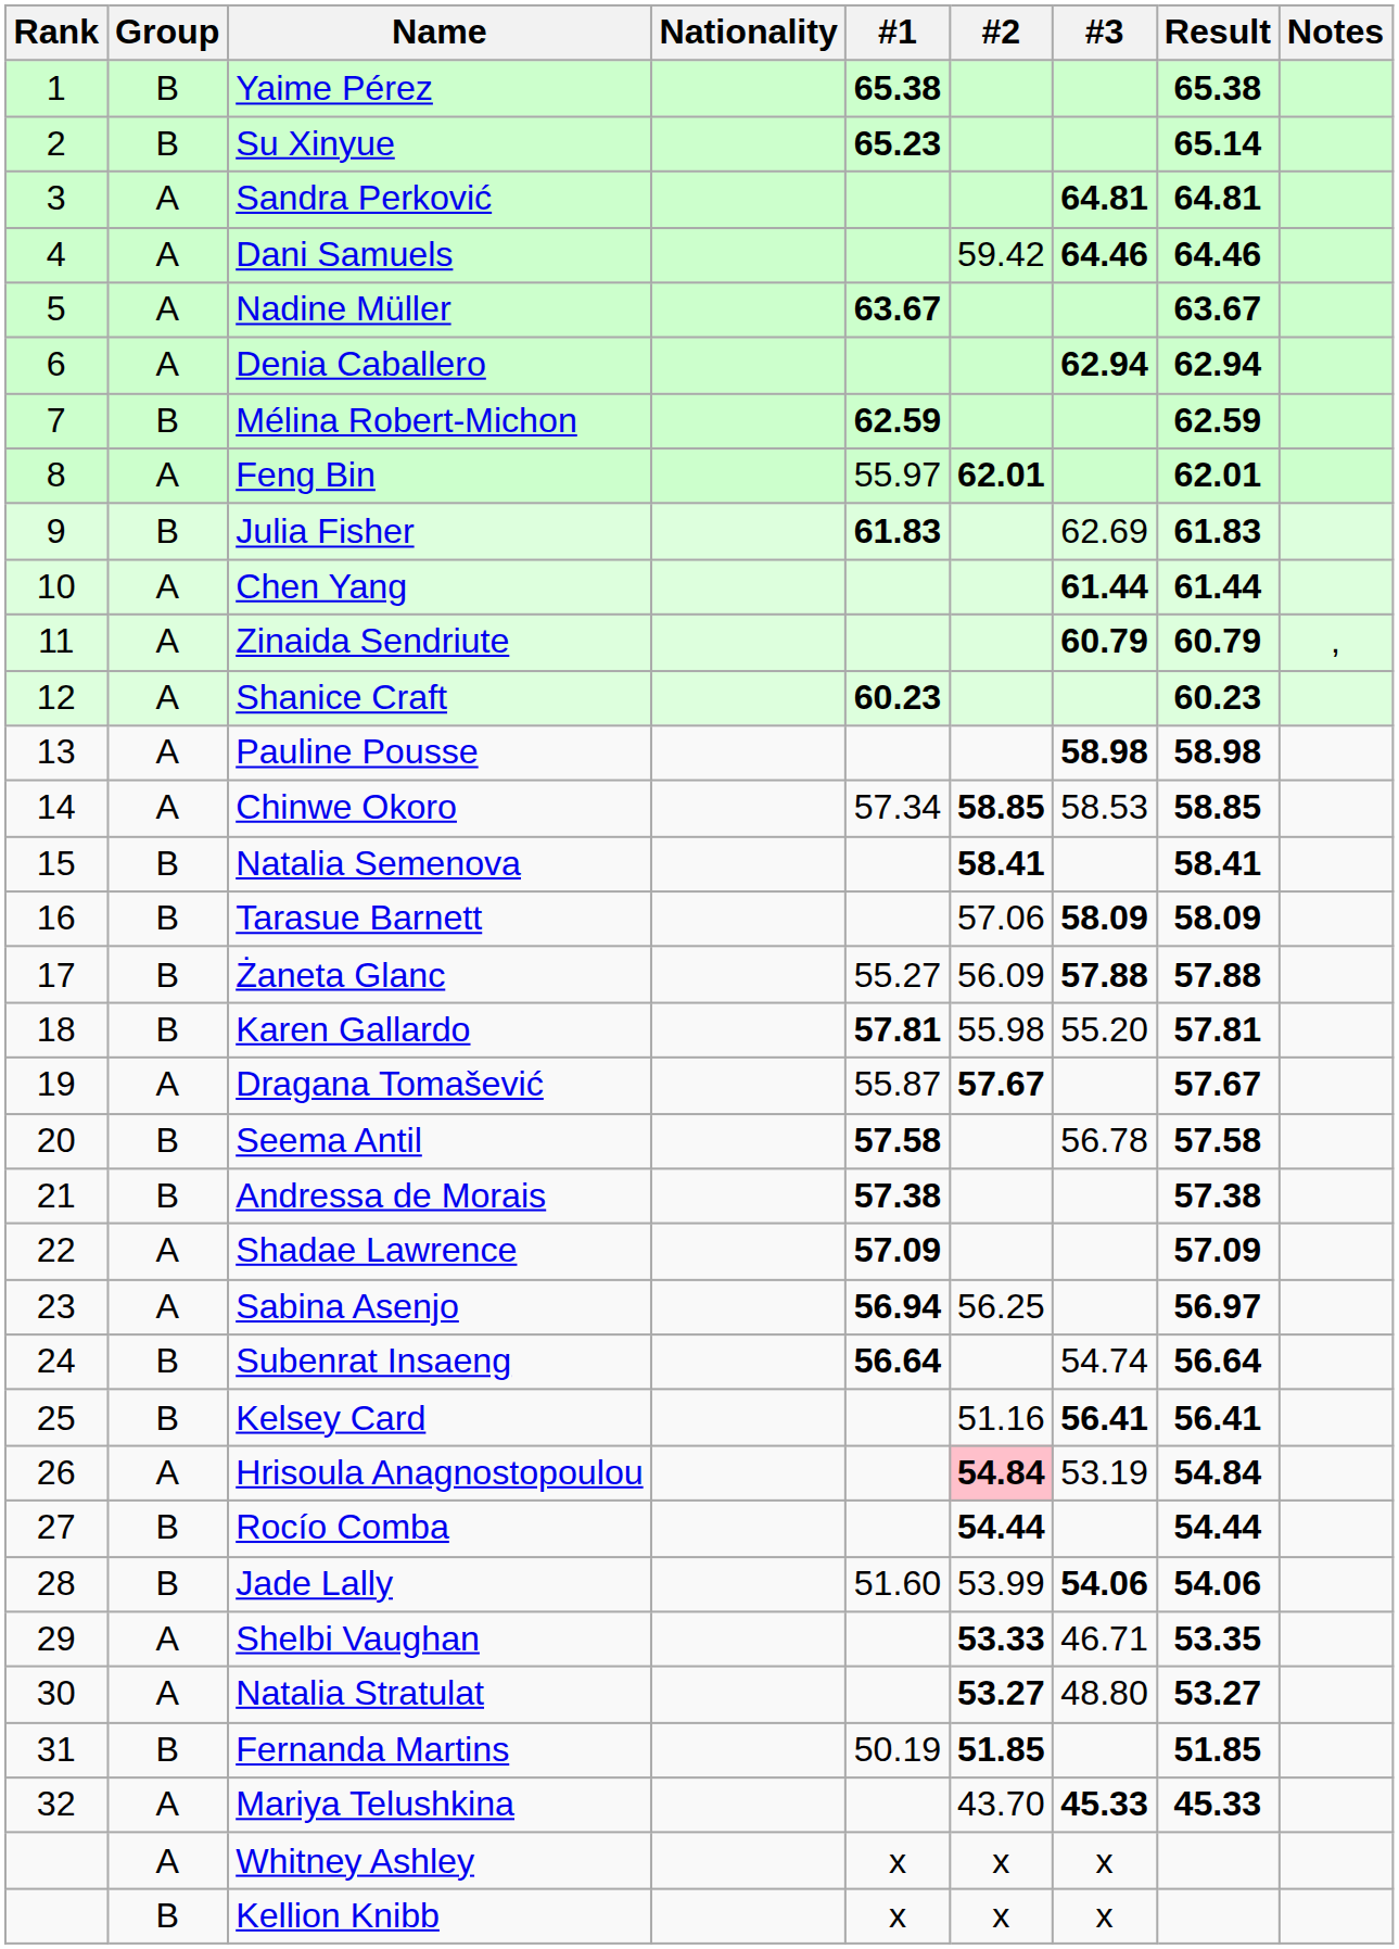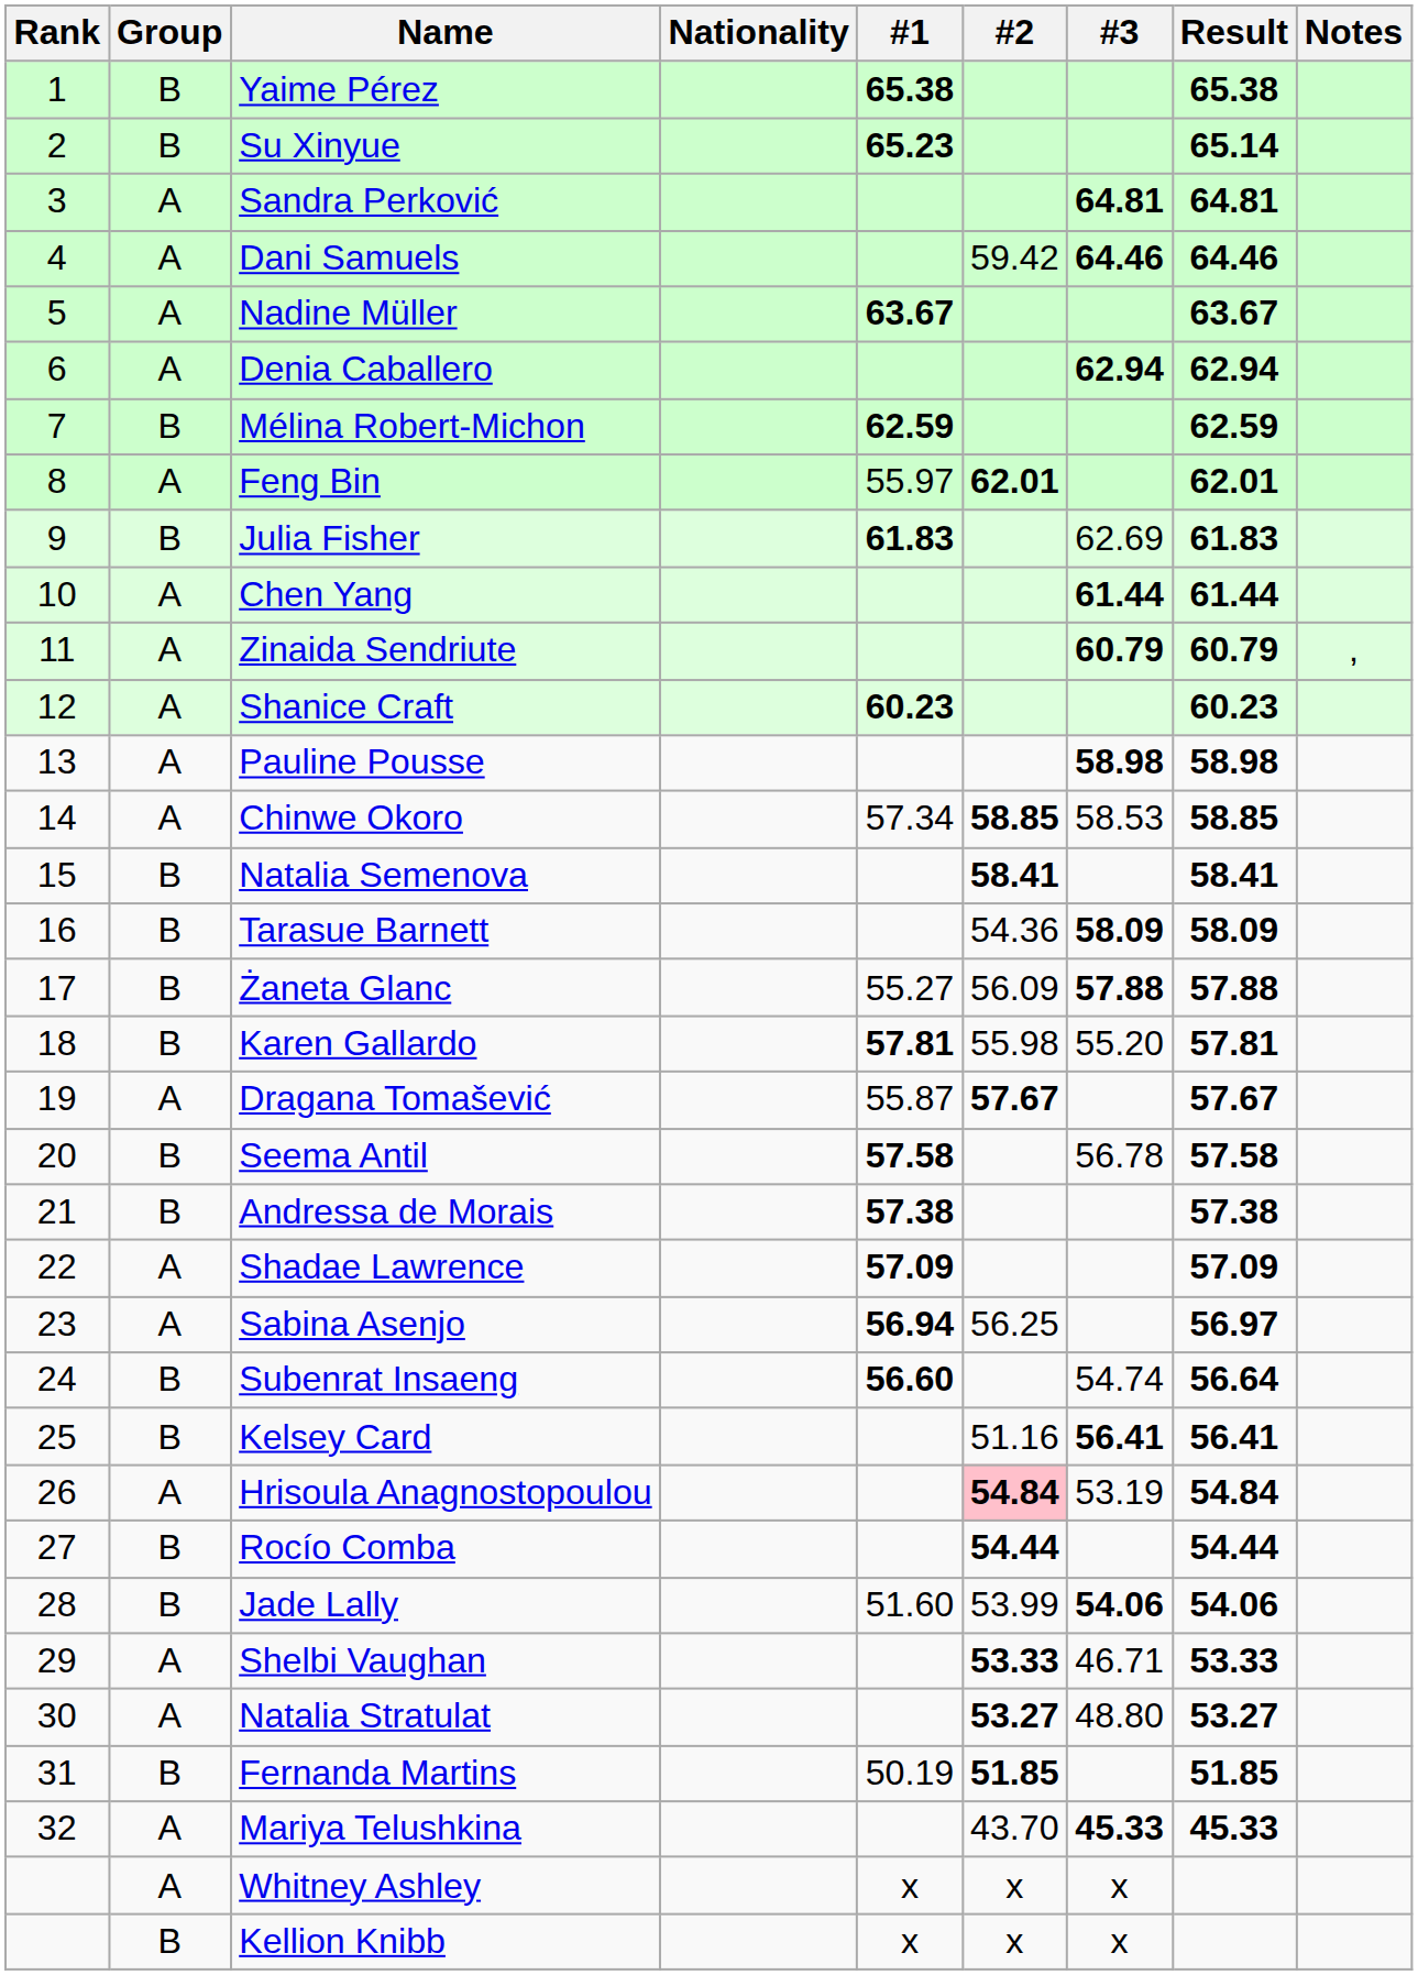 <table class="wikitable sortable" style="text-align:center">
 <tr>
 <th>Rank</th>
 <th>Group</th>
 <th>Name</th>
 <th>Nationality</th>
 <th>#1</th>
 <th>#2</th>
 <th>#3</th>
 <th>Result</th>
 <th>Notes</th>
 </tr>
 <tr bgcolor=#ccffcc>
 <td>1</td>
 <td>B</td>
 <td align="left"><a href='#'>Yaime Pérez</a></td>
 <td align="left"></td>
 <td><strong>65.38</strong></td>
 <td></td>
 <td></td>
 <td><strong>65.38</strong></td>
 <td></td>
 </tr>
 <tr bgcolor=#ccffcc>
 <td>2</td>
 <td>B</td>
 <td align="left"><a href='#'>Su Xinyue</a></td>
 <td align="left"></td>
 <td><strong>65.23</strong></td>
 <td></td>
 <td></td>
 <td><strong>65.14</strong></td>
 <td></td>
 </tr>
 <tr bgcolor=#ccffcc>
 <td>3</td>
 <td>A</td>
 <td align="left"><a href='#'>Sandra Perković</a></td>
 <td align="left"></td>
 <td></td>
 <td></td>
 <td><strong>64.81</strong></td>
 <td><strong>64.81</strong></td>
 <td></td>
 </tr>
 <tr bgcolor=#ccffcc>
 <td>4</td>
 <td>A</td>
 <td align="left"><a href='#'>Dani Samuels</a></td>
 <td align="left"></td>
 <td></td>
 <td>59.42</td>
 <td><strong>64.46</strong></td>
 <td><strong>64.46</strong></td>
 <td></td>
 </tr>
 <tr bgcolor=#ccffcc>
 <td>5</td>
 <td>A</td>
 <td align="left"><a href='#'>Nadine Müller</a></td>
 <td align="left"></td>
 <td><strong>63.67</strong></td>
 <td></td>
 <td></td>
 <td><strong>63.67</strong></td>
 <td></td>
 </tr>
 <tr bgcolor=#ccffcc>
 <td>6</td>
 <td>A</td>
 <td align="left"><a href='#'>Denia Caballero</a></td>
 <td align="left"></td>
 <td></td>
 <td></td>
 <td><strong>62.94</strong></td>
 <td><strong>62.94</strong></td>
 <td></td>
 </tr>
 <tr bgcolor=#ccffcc>
 <td>7</td>
 <td>B</td>
 <td align="left"><a href='#'>Mélina Robert-Michon</a></td>
 <td align="left"></td>
 <td><strong>62.59</strong></td>
 <td></td>
 <td></td>
 <td><strong>62.59</strong></td>
 <td></td>
 </tr>
 <tr bgcolor=#ccffcc>
 <td>8</td>
 <td>A</td>
 <td align="left"><a href='#'>Feng Bin</a></td>
 <td align="left"></td>
 <td>55.97</td>
 <td><strong>62.01</strong></td>
 <td></td>
 <td><strong>62.01</strong></td>
 <td></td>
 </tr>
 <tr bgcolor=#ddffdd>
 <td>9</td>
 <td>B</td>
 <td align="left"><a href='#'>Julia Fisher</a></td>
 <td align="left"></td>
 <td><strong>61.83</strong></td>
 <td></td>
 <td>62.69</td>
 <td><strong>61.83</strong></td>
 <td></td>
 </tr>
 <tr bgcolor=#ddffdd>
 <td>10</td>
 <td>A</td>
 <td align="left"><a href='#'>Chen Yang</a></td>
 <td align="left"></td>
 <td></td>
 <td></td>
 <td><strong>61.44</strong></td>
 <td><strong>61.44</strong></td>
 <td></td>
 </tr>
 <tr bgcolor=#ddffdd>
 <td>11</td>
 <td>A</td>
 <td align="left"><a href='#'>Zinaida Sendriute</a></td>
 <td align="left"></td>
 <td></td>
 <td></td>
 <td><strong>60.79</strong></td>
 <td><strong>60.79</strong></td>
 <td>, </td>
 </tr>
 <tr bgcolor=#ddffdd>
 <td>12</td>
 <td>A</td>
 <td align="left"><a href='#'>Shanice Craft</a></td>
 <td align="left"></td>
 <td><strong>60.23</strong></td>
 <td></td>
 <td></td>
 <td><strong>60.23</strong></td>
 <td></td>
 </tr>
 <tr>
 <td>13</td>
 <td>A</td>
 <td align="left"><a href='#'>Pauline Pousse</a></td>
 <td align="left"></td>
 <td></td>
 <td></td>
 <td><strong>58.98</strong></td>
 <td><strong>58.98</strong></td>
 <td></td>
 </tr>
 <tr>
 <td>14</td>
 <td>A</td>
 <td align="left"><a href='#'>Chinwe Okoro</a></td>
 <td align="left"></td>
 <td>57.34</td>
 <td><strong>58.85</strong></td>
 <td>58.53</td>
 <td><strong>58.85</strong></td>
 <td></td>
 </tr>
 <tr>
 <td>15</td>
 <td>B</td>
 <td align="left"><a href='#'>Natalia Semenova</a></td>
 <td align="left"></td>
 <td></td>
 <td><strong>58.41</strong></td>
 <td></td>
 <td><strong>58.41</strong></td>
 <td></td>
 </tr>
 <tr>
 <td>16</td>
 <td>B</td>
 <td align="left"><a href='#'>Tarasue Barnett</a></td>
 <td align="left"></td>
 <td></td>
-<td>57.06</td>
+<td>54.36</td>
 <td><strong>58.09</strong></td>
 <td><strong>58.09</strong></td>
 <td></td>
 </tr>
 <tr>
 <td>17</td>
 <td>B</td>
 <td align="left"><a href='#'>Żaneta Glanc</a></td>
 <td align="left"></td>
 <td>55.27</td>
 <td>56.09</td>
 <td><strong>57.88</strong></td>
 <td><strong>57.88</strong></td>
 <td></td>
 </tr>
 <tr>
 <td>18</td>
 <td>B</td>
 <td align="left"><a href='#'>Karen Gallardo</a></td>
 <td align="left"></td>
 <td><strong>57.81</strong></td>
 <td>55.98</td>
 <td>55.20</td>
 <td><strong>57.81</strong></td>
 <td></td>
 </tr>
 <tr>
 <td>19</td>
 <td>A</td>
 <td align="left"><a href='#'>Dragana Tomašević</a></td>
 <td align="left"></td>
 <td>55.87</td>
 <td><strong>57.67</strong></td>
 <td></td>
 <td><strong>57.67</strong></td>
 <td></td>
 </tr>
 <tr>
 <td>20</td>
 <td>B</td>
 <td align="left"><a href='#'>Seema Antil</a></td>
 <td align="left"></td>
 <td><strong>57.58</strong></td>
 <td></td>
 <td>56.78</td>
 <td><strong>57.58</strong></td>
 <td></td>
 </tr>
 <tr>
 <td>21</td>
 <td>B</td>
 <td align="left"><a href='#'>Andressa de Morais</a></td>
 <td align="left"></td>
 <td><strong>57.38</strong></td>
 <td></td>
 <td></td>
 <td><strong>57.38</strong></td>
 <td></td>
 </tr>
 <tr>
 <td>22</td>
 <td>A</td>
 <td align="left"><a href='#'>Shadae Lawrence</a></td>
 <td align="left"></td>
 <td><strong>57.09</strong></td>
 <td></td>
 <td></td>
 <td><strong>57.09</strong></td>
 <td></td>
 </tr>
 <tr>
 <td>23</td>
 <td>A</td>
 <td align="left"><a href='#'>Sabina Asenjo</a></td>
 <td align="left"></td>
 <td><strong>56.94</strong></td>
 <td>56.25</td>
 <td></td>
 <td><strong>56.97</strong></td>
 <td></td>
 </tr>
 <tr>
 <td>24</td>
 <td>B</td>
 <td align="left"><a href='#'>Subenrat Insaeng</a></td>
 <td align="left"></td>
-<td><strong>56.64</strong></td>
+<td><strong>56.60</strong></td>
 <td></td>
 <td>54.74</td>
 <td><strong>56.64</strong></td>
 <td></td>
 </tr>
 <tr>
 <td>25</td>
 <td>B</td>
 <td align="left"><a href='#'>Kelsey Card</a></td>
 <td align="left"></td>
 <td></td>
 <td>51.16</td>
 <td><strong>56.41</strong></td>
 <td><strong>56.41</strong></td>
 <td></td>
 </tr>
 <tr>
 <td>26</td>
 <td>A</td>
 <td align="left"><a href='#'>Hrisoula Anagnostopoulou</a></td>
 <td align="left"></td>
 <td></td>
 <td style="background: pink;"><strong>54.84</strong></td>
 <td>53.19</td>
 <td><strong>54.84</strong></td>
 <td></td>
 </tr>
 <tr>
 <td>27</td>
 <td>B</td>
 <td align="left"><a href='#'>Rocío Comba</a></td>
 <td align="left"></td>
 <td></td>
 <td><strong>54.44</strong></td>
 <td></td>
 <td><strong>54.44</strong></td>
 <td></td>
 </tr>
 <tr>
 <td>28</td>
 <td>B</td>
 <td align="left"><a href='#'>Jade Lally</a></td>
 <td align="left"></td>
 <td>51.60</td>
 <td>53.99</td>
 <td><strong>54.06</strong></td>
 <td><strong>54.06</strong></td>
 <td></td>
 </tr>
 <tr>
 <td>29</td>
 <td>A</td>
 <td align="left"><a href='#'>Shelbi Vaughan</a></td>
 <td align="left"></td>
 <td></td>
 <td><strong>53.33</strong></td>
 <td>46.71</td>
-<td><strong>53.35</strong></td>
+<td><strong>53.33</strong></td>
 <td></td>
 </tr>
 <tr>
 <td>30</td>
 <td>A</td>
 <td align="left"><a href='#'>Natalia Stratulat</a></td>
 <td align="left"></td>
 <td></td>
 <td><strong>53.27</strong></td>
 <td>48.80</td>
 <td><strong>53.27</strong></td>
 <td></td>
 </tr>
 <tr>
 <td>31</td>
 <td>B</td>
 <td align="left"><a href='#'>Fernanda Martins</a></td>
 <td align="left"></td>
 <td>50.19</td>
 <td><strong>51.85</strong></td>
 <td></td>
 <td><strong>51.85</strong></td>
 <td></td>
 </tr>
 <tr>
 <td>32</td>
 <td>A</td>
 <td align="left"><a href='#'>Mariya Telushkina</a></td>
 <td align="left"></td>
 <td></td>
 <td>43.70</td>
 <td><strong>45.33</strong></td>
 <td><strong>45.33</strong></td>
 <td></td>
 </tr>
 <tr>
 <td></td>
 <td>A</td>
 <td align="left"><a href='#'>Whitney Ashley</a></td>
 <td align="left"></td>
 <td>x</td>
 <td>x</td>
 <td>x</td>
 <td><strong></strong></td>
 <td></td>
 </tr>
 <tr>
 <td></td>
 <td>B</td>
 <td align="left"><a href='#'>Kellion Knibb</a></td>
 <td align="left"></td>
 <td>x</td>
 <td>x</td>
 <td>x</td>
 <td><strong></strong></td>
 <td></td>
 </tr>
 </table>
